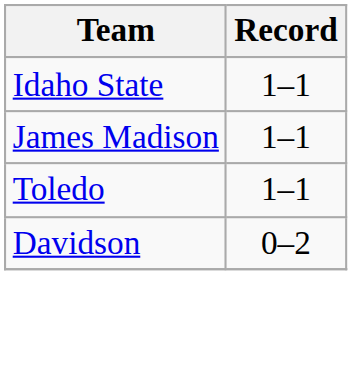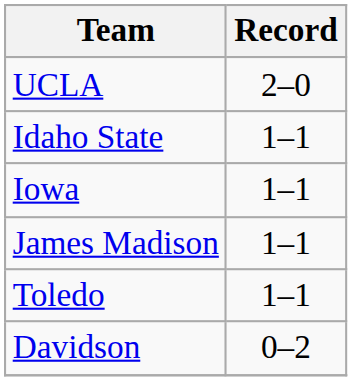 <table class="wikitable" style="text-align:center">
 <tr>
 <th>Team</th>
 <th>Record</th>
 </tr>
 <tr>
+<td align=left><a href='#'>UCLA</a></td>
+<td>2–0</td>
+</tr>
+<tr>
 <td align=left><a href='#'>Idaho State</a></td>
+<td>1–1</td>
+</tr>
+<tr>
+<td align=left><a href='#'>Iowa</a></td>
 <td>1–1</td>
 </tr>
 <tr>
 <td align=left><a href='#'>James Madison</a></td>
 <td>1–1</td>
 </tr>
 <tr>
 <td align=left><a href='#'>Toledo</a></td>
 <td>1–1</td>
 </tr>
 <tr>
 <td align=left><a href='#'>Davidson</a></td>
 <td>0–2</td>
 </tr>
 <tr>
 </tr>
 </table>
